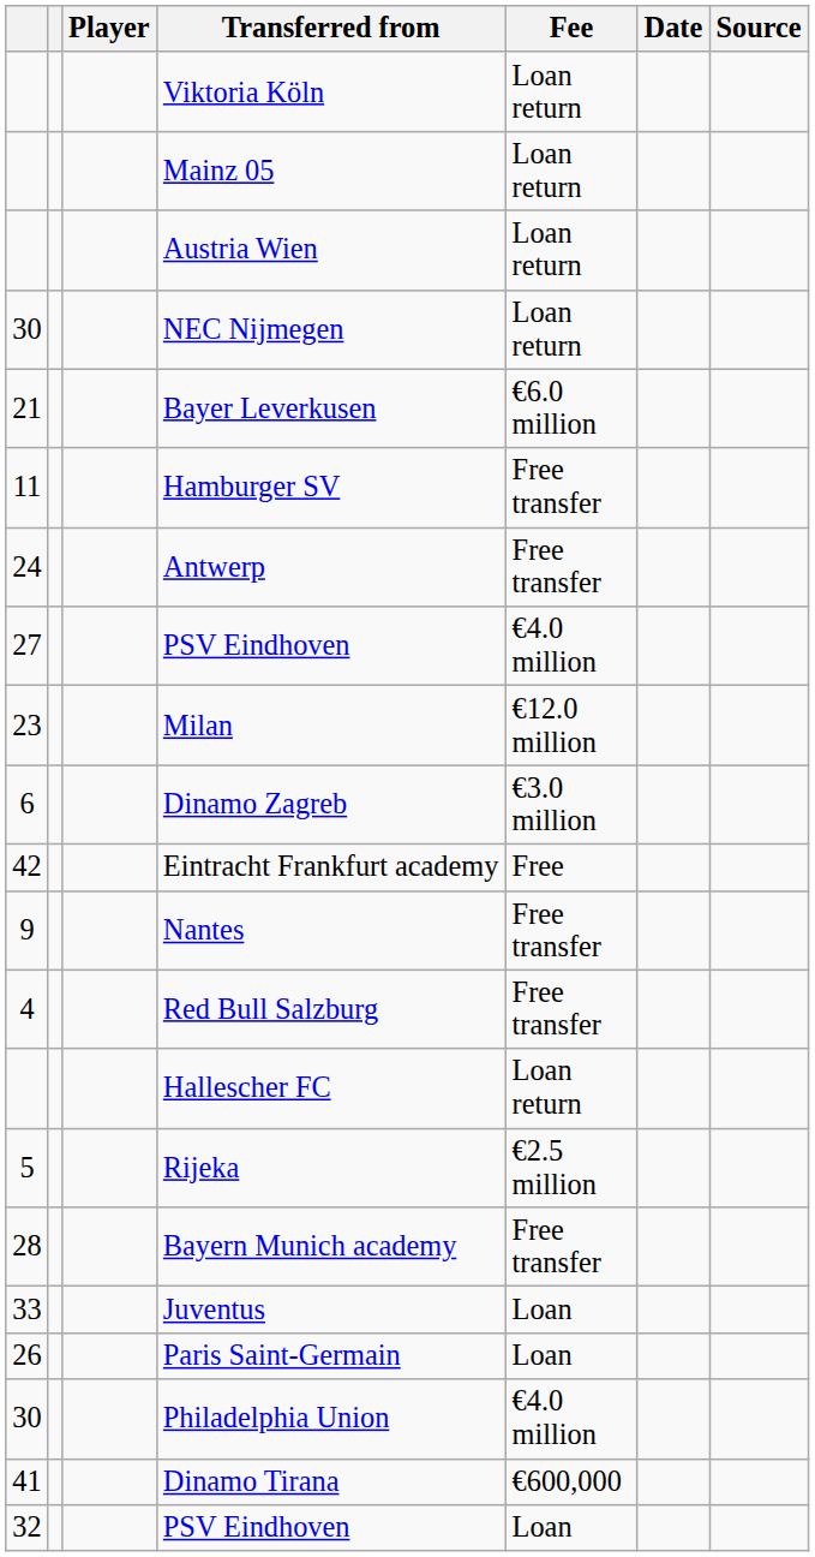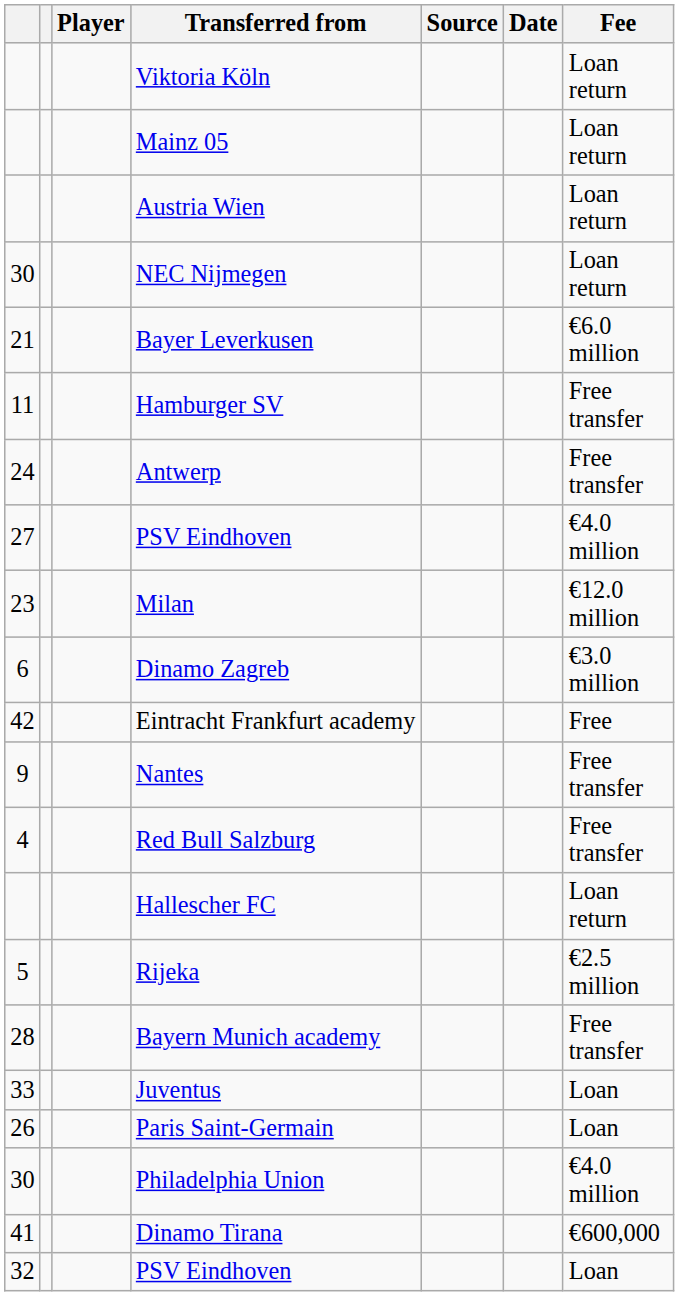 <table class="wikitable plainrowheaders sortable">
 <tr>
 <th></th>
 <th></th>
 <th scope=col>Player</th>
 <th>Transferred from</th>
+<th scope=col>Source</th>
+<th scope=col>Date</th>
 <th scope=col; style="width: 65px;" data-sort-type=currency>Fee</th>
-<th scope=col>Date</th>
-<th scope=col>Source</th>
 </tr>
 <tr>
 <td align=center></td>
 <td align=center></td>
 <td></td>
 <td> <a href='#'>Viktoria Köln</a></td>
-<td>Loan return</td>
 <td></td>
 <td></td>
+<td>Loan return</td>
 </tr>
 <tr>
 <td align=center></td>
 <td align=center></td>
 <td></td>
 <td> <a href='#'>Mainz 05</a></td>
-<td>Loan return</td>
 <td></td>
 <td></td>
+<td>Loan return</td>
 </tr>
 <tr>
 <td align=center></td>
 <td align=center></td>
 <td></td>
 <td> <a href='#'>Austria Wien</a></td>
-<td>Loan return</td>
 <td></td>
 <td></td>
+<td>Loan return</td>
 </tr>
 <tr>
 <td align=center>30</td>
 <td align=center></td>
 <td></td>
 <td> <a href='#'>NEC Nijmegen</a></td>
-<td>Loan return</td>
 <td></td>
 <td></td>
+<td>Loan return</td>
 </tr>
 <tr>
 <td align=center>21</td>
 <td align=center></td>
 <td></td>
 <td> <a href='#'>Bayer Leverkusen</a></td>
-<td>€6.0 million</td>
 <td></td>
 <td></td>
+<td>€6.0 million</td>
 </tr>
 <tr>
 <td align=center>11</td>
 <td align=center></td>
 <td></td>
 <td> <a href='#'>Hamburger SV</a></td>
-<td>Free transfer</td>
 <td></td>
 <td></td>
+<td>Free transfer</td>
 </tr>
 <tr>
 <td align=center>24</td>
 <td align=center></td>
 <td></td>
 <td> <a href='#'>Antwerp</a></td>
-<td>Free transfer</td>
 <td></td>
 <td></td>
+<td>Free transfer</td>
 </tr>
 <tr>
 <td align=center>27</td>
 <td align=center></td>
 <td></td>
 <td> <a href='#'>PSV Eindhoven</a></td>
-<td>€4.0 million</td>
 <td></td>
 <td></td>
+<td>€4.0 million</td>
 </tr>
 <tr>
 <td align=center>23</td>
 <td align=center></td>
 <td></td>
 <td> <a href='#'>Milan</a></td>
-<td>€12.0 million</td>
 <td></td>
 <td></td>
+<td>€12.0 million</td>
 </tr>
 <tr>
 <td align=center>6</td>
 <td align=center></td>
 <td></td>
 <td> <a href='#'>Dinamo Zagreb</a></td>
-<td>€3.0 million</td>
 <td></td>
 <td></td>
+<td>€3.0 million</td>
 </tr>
 <tr>
 <td align=center>42</td>
 <td align=center></td>
 <td></td>
 <td> Eintracht Frankfurt academy</td>
-<td>Free</td>
 <td></td>
 <td></td>
+<td>Free</td>
 </tr>
 <tr>
 <td align=center>9</td>
 <td align=center></td>
 <td></td>
 <td> <a href='#'>Nantes</a></td>
-<td>Free transfer</td>
 <td></td>
 <td></td>
+<td>Free transfer</td>
 </tr>
 <tr>
 <td align=center>4</td>
 <td align=center></td>
 <td></td>
 <td> <a href='#'>Red Bull Salzburg</a></td>
-<td>Free transfer</td>
 <td></td>
 <td></td>
+<td>Free transfer</td>
 </tr>
 <tr>
 <td align=center></td>
 <td align=center></td>
 <td></td>
 <td> <a href='#'>Hallescher FC</a></td>
-<td>Loan return</td>
 <td></td>
 <td></td>
+<td>Loan return</td>
 </tr>
 <tr>
 <td align=center>5</td>
 <td align=center></td>
 <td></td>
 <td> <a href='#'>Rijeka</a></td>
-<td>€2.5 million</td>
 <td></td>
 <td></td>
+<td>€2.5 million</td>
 </tr>
 <tr>
 <td align=center>28</td>
 <td align=center></td>
 <td></td>
 <td> <a href='#'>Bayern Munich academy</a></td>
-<td>Free transfer</td>
 <td></td>
 <td></td>
+<td>Free transfer</td>
 </tr>
 <tr>
 <td align=center>33</td>
 <td align=center></td>
 <td></td>
 <td> <a href='#'>Juventus</a></td>
-<td>Loan</td>
 <td></td>
 <td></td>
+<td>Loan</td>
 </tr>
 <tr>
 <td align=center>26</td>
 <td align=center></td>
 <td></td>
 <td> <a href='#'>Paris Saint-Germain</a></td>
-<td>Loan</td>
 <td></td>
 <td></td>
+<td>Loan</td>
 </tr>
 <tr>
 <td align=center>30</td>
 <td align=center></td>
 <td></td>
 <td> <a href='#'>Philadelphia Union</a></td>
-<td>€4.0 million</td>
 <td></td>
 <td></td>
+<td>€4.0 million</td>
 </tr>
 <tr>
 <td align=center>41</td>
 <td align=center></td>
 <td></td>
 <td> <a href='#'>Dinamo Tirana</a></td>
-<td>€600,000</td>
 <td></td>
 <td></td>
+<td>€600,000</td>
 </tr>
 <tr>
 <td align=center>32</td>
 <td align=center></td>
 <td></td>
 <td> <a href='#'>PSV Eindhoven</a></td>
-<td>Loan</td>
 <td></td>
 <td></td>
+<td>Loan</td>
 </tr>
 </table>
